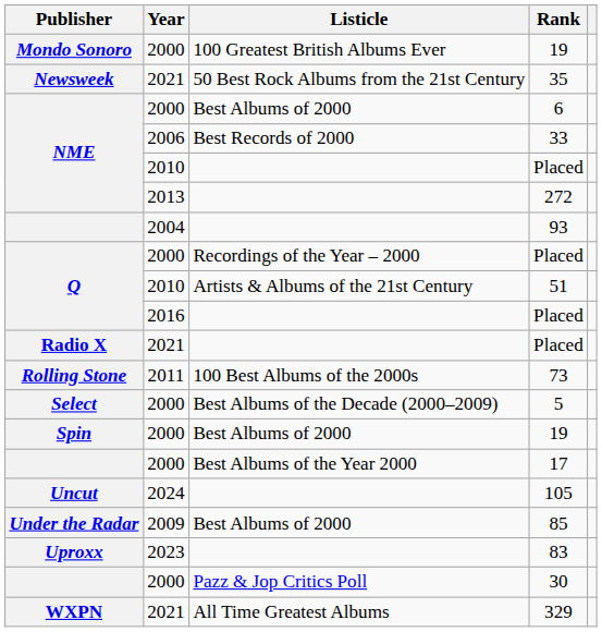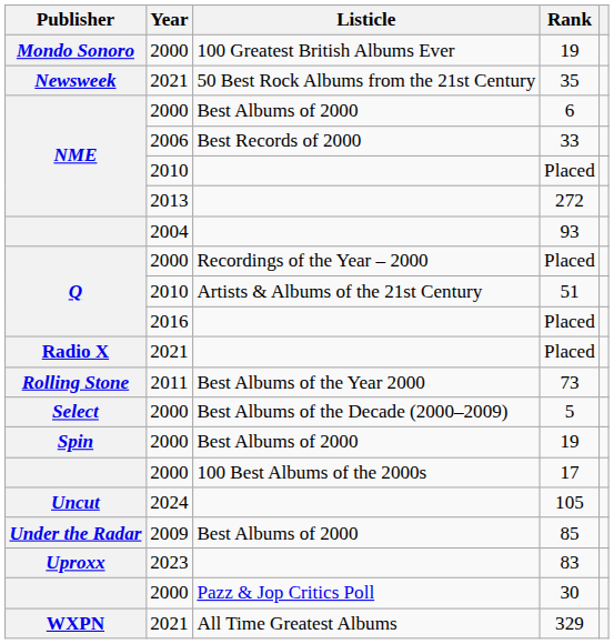 <table class="wikitable plainrowheaders sortable" style="text-align:center">
 <tr>
 <th scope="col">Publisher</th>
 <th scope="col">Year</th>
 <th scope="col">Listicle</th>
 <th scope="col">Rank</th>
 <th scope="col" class="unsortable"></th>
 </tr>
 <tr>
 <th scope="row"><em><a href='#'>Mondo Sonoro</a></em></th>
 <td>2000</td>
 <td style="text-align: left;">100 Greatest British Albums Ever</td>
 <td>19</td>
 <td></td>
 </tr>
 <tr>
 <th scope="row"><em><a href='#'>Newsweek</a></em></th>
 <td>2021</td>
 <td style="text-align: left;">50 Best Rock Albums from the 21st Century</td>
 <td>35</td>
 <td></td>
 </tr>
 <tr>
 <th rowspan="4" scope="row"><em><a href='#'>NME</a></em></th>
 <td>2000</td>
 <td style="text-align: left;">Best Albums of 2000</td>
 <td>6</td>
 <td></td>
 </tr>
 <tr>
 <td>2006</td>
 <td style="text-align: left;">Best Records of 2000</td>
 <td>33</td>
 <td></td>
 </tr>
 <tr>
 <td>2010</td>
 <td style="text-align: left;"></td>
 <td>Placed</td>
 <td></td>
 </tr>
 <tr>
 <td>2013</td>
 <td style="text-align: left;"></td>
 <td>272</td>
 <td></td>
 </tr>
 <tr>
 <th scope="row"></th>
 <td>2004</td>
 <td style="text-align: left;"></td>
 <td>93</td>
 <td></td>
 </tr>
 <tr>
 <th rowspan="3" scope="row"><em><a href='#'>Q</a></em></th>
 <td>2000</td>
 <td style="text-align: left;">Recordings of the Year – 2000</td>
 <td>Placed</td>
 <td></td>
 </tr>
 <tr>
 <td>2010</td>
 <td style="text-align: left;">Artists & Albums of the 21st Century</td>
 <td>51</td>
 <td></td>
 </tr>
 <tr>
 <td>2016</td>
 <td style="text-align: left;"></td>
 <td>Placed</td>
 <td></td>
 </tr>
 <tr>
 <th scope="row"><a href='#'>Radio X</a></th>
 <td>2021</td>
 <td style="text-align: left;"></td>
 <td>Placed</td>
 <td></td>
 </tr>
 <tr>
 <th scope="row"><em><a href='#'>Rolling Stone</a></em></th>
 <td>2011</td>
-<td style="text-align: left;">100 Best Albums of the 2000s</td>
+<td style="text-align: left;">Best Albums of the Year 2000</td>
 <td>73</td>
 <td></td>
 </tr>
 <tr>
 <th scope="row"><em><a href='#'>Select</a></em></th>
 <td>2000</td>
 <td style="text-align: left;">Best Albums of the Decade (2000–2009)</td>
 <td>5</td>
 <td></td>
 </tr>
 <tr>
 <th scope="row"><em><a href='#'>Spin</a></em></th>
 <td>2000</td>
 <td style="text-align: left;">Best Albums of 2000</td>
 <td>19</td>
 <td></td>
 </tr>
 <tr>
 <th scope="row"></th>
 <td>2000</td>
-<td style="text-align: left;">Best Albums of the Year 2000</td>
+<td style="text-align: left;">100 Best Albums of the 2000s</td>
 <td>17</td>
 <td></td>
 </tr>
 <tr>
 <th scope="row"><em><a href='#'>Uncut</a></em></th>
 <td>2024</td>
 <td style="text-align: left;"></td>
 <td>105</td>
 <td></td>
 </tr>
 <tr>
 <th scope="row"><em><a href='#'>Under the Radar</a></em></th>
 <td>2009</td>
 <td style="text-align: left;">Best Albums of 2000</td>
 <td>85</td>
 <td></td>
 </tr>
 <tr>
 <th scope="row"><em><a href='#'>Uproxx</a></em></th>
 <td>2023</td>
 <td style="text-align: left;"></td>
 <td>83</td>
 <td></td>
 </tr>
 <tr>
 <th scope="row"></th>
 <td>2000</td>
 <td style="text-align: left;"><a href='#'>Pazz & Jop Critics Poll</a></td>
 <td>30</td>
 <td></td>
 </tr>
 <tr>
 <th scope="row"><a href='#'>WXPN</a></th>
 <td>2021</td>
 <td style="text-align: left;">All Time Greatest Albums</td>
 <td>329</td>
 <td></td>
 </tr>
 </table>
